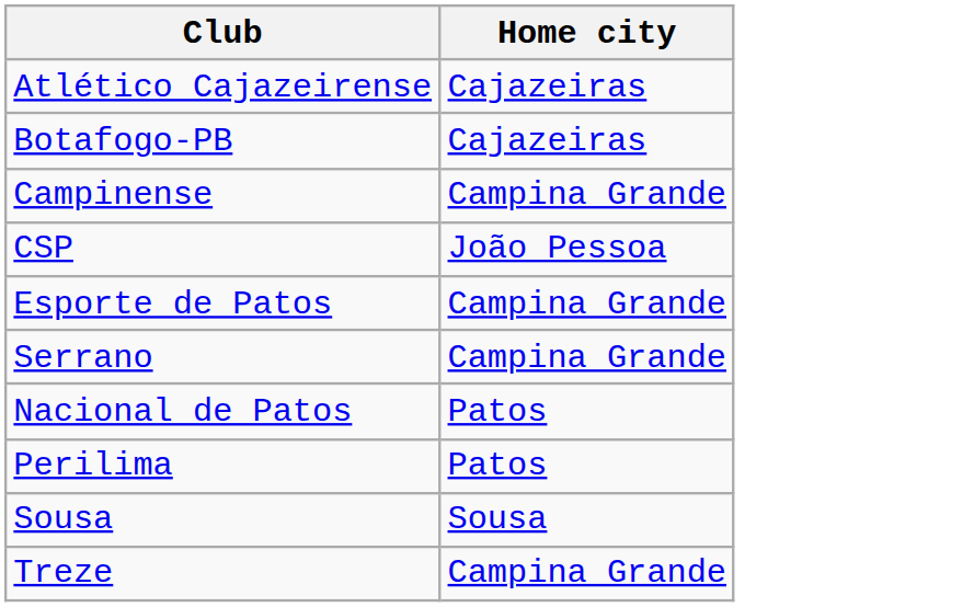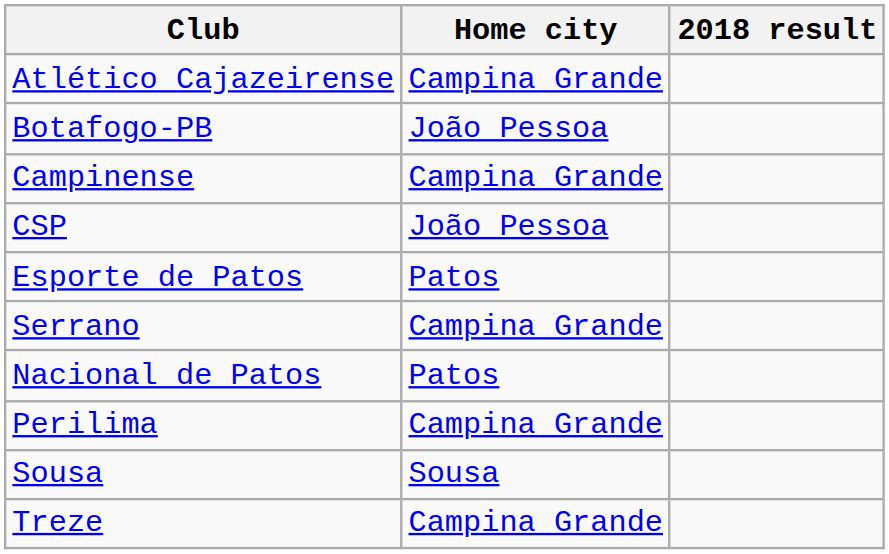 <table class="wikitable sortable">
 <tr>
 <th>Club</th>
 <th>Home city</th>
+<th>2018 result</th>
 </tr>
 <tr>
 <td><a href='#'>Atlético Cajazeirense</a></td>
-<td><a href='#'>Cajazeiras</a></td>
+<td><a href='#'>Campina Grande</a></td>
+<td></td>
 </tr>
 <tr>
 <td><a href='#'>Botafogo-PB</a></td>
-<td><a href='#'>Cajazeiras</a></td>
+<td><a href='#'>João Pessoa</a></td>
+<td></td>
 </tr>
 <tr>
 <td><a href='#'>Campinense</a></td>
 <td><a href='#'>Campina Grande</a></td>
+<td></td>
 </tr>
 <tr>
 <td><a href='#'>CSP</a></td>
 <td><a href='#'>João Pessoa</a></td>
+<td></td>
 </tr>
 <tr>
 <td><a href='#'>Esporte de Patos</a></td>
-<td><a href='#'>Campina Grande</a></td>
+<td><a href='#'>Patos</a></td>
+<td></td>
 </tr>
 <tr>
 <td><a href='#'>Serrano</a></td>
 <td><a href='#'>Campina Grande</a></td>
+<td></td>
 </tr>
 <tr>
 <td><a href='#'>Nacional de Patos</a></td>
 <td><a href='#'>Patos</a></td>
+<td></td>
 </tr>
 <tr>
 <td><a href='#'>Perilima</a></td>
-<td><a href='#'>Patos</a></td>
+<td><a href='#'>Campina Grande</a></td>
+<td></td>
 </tr>
 <tr>
 <td><a href='#'>Sousa</a></td>
 <td><a href='#'>Sousa</a></td>
+<td></td>
 </tr>
 <tr>
 <td><a href='#'>Treze</a></td>
 <td><a href='#'>Campina Grande</a></td>
+<td></td>
 </tr>
 </table>
